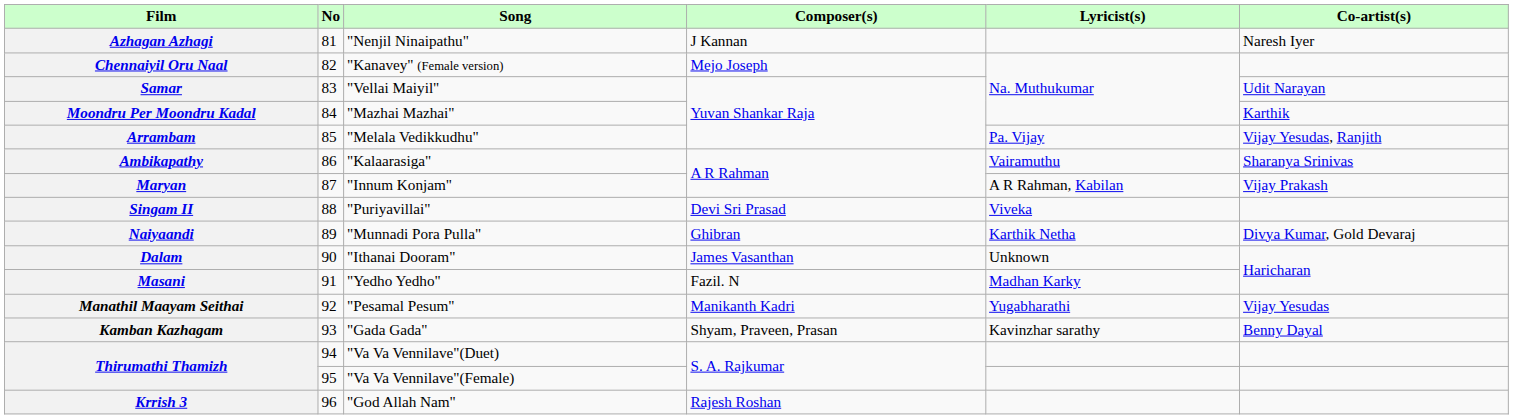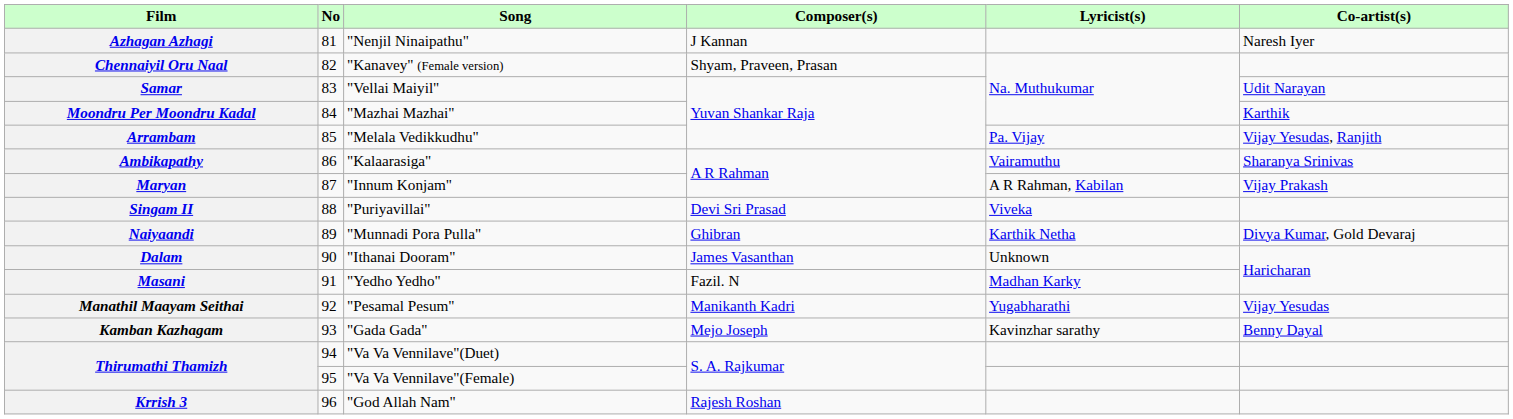 <table class="wikitable plainrowheaders" width="100%" textcolor:#000;">
 <tr style="background:#cfc; text-align:center;">
 <td scope="col" width=21%><strong>Film</strong></td>
 <td><strong>No</strong></td>
 <td scope="col" width=23%><strong>Song</strong></td>
 <td scope="col" width=20%><strong>Composer(s)</strong></td>
 <td scope="col" width=17%><strong>Lyricist(s)</strong></td>
 <td scope="col" width=18%><strong>Co-artist(s)</strong></td>
 </tr>
 <tr>
 <th><em><a href='#'>Azhagan Azhagi</a></em></th>
 <td>81</td>
 <td>"Nenjil Ninaipathu"</td>
 <td>J Kannan</td>
 <td></td>
 <td>Naresh Iyer</td>
 </tr>
 <tr>
 <th><em><a href='#'>Chennaiyil Oru Naal</a></em></th>
 <td>82</td>
 <td>"Kanavey" <small>(Female version)</small></td>
-<td><a href='#'>Mejo Joseph</a></td>
+<td>Shyam, Praveen, Prasan</td>
 <td rowspan="3"><a href='#'>Na. Muthukumar</a></td>
 <td></td>
 </tr>
 <tr>
 <th><em><a href='#'>Samar</a></em></th>
 <td>83</td>
 <td>"Vellai Maiyil"</td>
 <td rowspan="3"><a href='#'>Yuvan Shankar Raja</a></td>
 <td><a href='#'>Udit Narayan</a></td>
 </tr>
 <tr>
 <th><em><a href='#'>Moondru Per Moondru Kadal</a></em></th>
 <td>84</td>
 <td>"Mazhai Mazhai"</td>
 <td><a href='#'>Karthik</a></td>
 </tr>
 <tr>
 <th><em><a href='#'>Arrambam</a></em></th>
 <td>85</td>
 <td>"Melala Vedikkudhu"</td>
 <td><a href='#'>Pa. Vijay</a></td>
 <td><a href='#'>Vijay Yesudas</a>, <a href='#'>Ranjith</a></td>
 </tr>
 <tr>
 <th><em><a href='#'>Ambikapathy</a></em></th>
 <td>86</td>
 <td>"Kalaarasiga"</td>
 <td rowspan="2"><a href='#'>A R Rahman</a></td>
 <td><a href='#'>Vairamuthu</a></td>
 <td><a href='#'>Sharanya Srinivas</a></td>
 </tr>
 <tr>
 <th><em><a href='#'>Maryan</a></em></th>
 <td>87</td>
 <td>"Innum Konjam"</td>
 <td>A R Rahman, <a href='#'>Kabilan</a></td>
 <td><a href='#'>Vijay Prakash</a></td>
 </tr>
 <tr>
 <th><em><a href='#'>Singam II</a></em></th>
 <td>88</td>
 <td>"Puriyavillai"</td>
 <td><a href='#'>Devi Sri Prasad</a></td>
 <td><a href='#'>Viveka</a></td>
 <td></td>
 </tr>
 <tr>
 <th><em><a href='#'>Naiyaandi</a></em></th>
 <td>89</td>
 <td>"Munnadi Pora Pulla"</td>
 <td><a href='#'>Ghibran</a></td>
 <td><a href='#'>Karthik Netha</a></td>
 <td><a href='#'>Divya Kumar</a>, Gold Devaraj</td>
 </tr>
 <tr>
 <th><em><a href='#'>Dalam</a></em></th>
 <td>90</td>
 <td>"Ithanai Dooram"</td>
 <td><a href='#'>James Vasanthan</a></td>
 <td>Unknown</td>
 <td rowspan="2"><a href='#'>Haricharan</a></td>
 </tr>
 <tr>
 <th><em><a href='#'>Masani</a></em></th>
 <td>91</td>
 <td>"Yedho Yedho"</td>
 <td>Fazil. N</td>
 <td><a href='#'>Madhan Karky</a></td>
 </tr>
 <tr>
 <th><em>Manathil Maayam Seithai</em></th>
 <td>92</td>
 <td>"Pesamal Pesum"</td>
 <td><a href='#'>Manikanth Kadri</a></td>
 <td><a href='#'>Yugabharathi</a></td>
 <td><a href='#'>Vijay Yesudas</a></td>
 </tr>
 <tr>
 <th><em>Kamban Kazhagam</em></th>
 <td>93</td>
 <td>"Gada Gada"</td>
-<td>Shyam, Praveen, Prasan</td>
+<td><a href='#'>Mejo Joseph</a></td>
 <td>Kavinzhar sarathy</td>
 <td><a href='#'>Benny Dayal</a></td>
 </tr>
 <tr>
 <th rowspan="2"><em><a href='#'>Thirumathi Thamizh</a></em></th>
 <td>94</td>
 <td>"Va Va Vennilave"(Duet)</td>
 <td rowspan="2"><a href='#'>S. A. Rajkumar</a></td>
 <td></td>
 <td></td>
 </tr>
 <tr>
 <td>95</td>
 <td>"Va Va Vennilave"(Female)</td>
 <td></td>
 <td></td>
 </tr>
 <tr>
 <th><em><a href='#'>Krrish 3</a></em></th>
 <td>96</td>
 <td>"God Allah Nam"</td>
 <td><a href='#'>Rajesh Roshan</a></td>
 <td></td>
 <td></td>
 </tr>
 </table>
